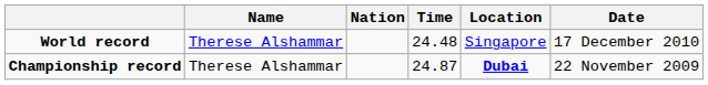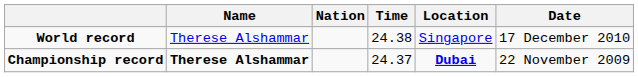 <table class=wikitable style=text-align:center>
 <tr>
 <th></th>
 <th>Name</th>
 <th>Nation</th>
 <th>Time</th>
 <th>Location</th>
 <th>Date</th>
 </tr>
 <tr>
 <td><strong>World record</strong></td>
 <td><a href='#'>Therese Alshammar</a></td>
 <td></td>
-<td align=left>24.48</td>
+<td align=left>24.38</td>
 <td><a href='#'>Singapore</a></td>
 <td>17 December 2010</td>
 </tr>
 <tr>
 <td><strong>Championship record</strong></td>
-<td>Therese Alshammar</td>
+<td><strong>Therese Alshammar</strong></td>
 <td></td>
-<td align=left>24.87</td>
+<td align=left>24.37</td>
 <td><strong><a href='#'>Dubai</a></strong></td>
 <td>22 November 2009</td>
 </tr>
 </table>
